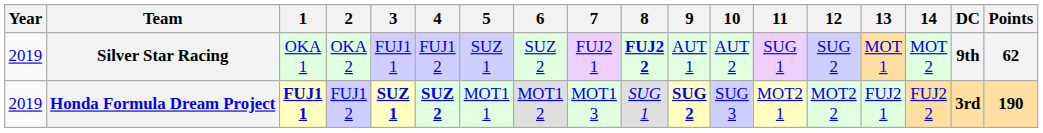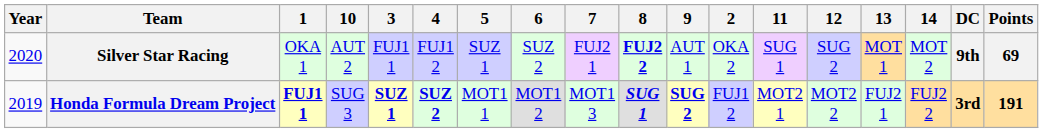 <table class="wikitable" style="text-align:center; font-size:90%">
 <tr>
 <th>Year</th>
 <th>Team</th>
 <th>1</th>
-<th>2</th>
+<th>10</th>
 <th>3</th>
 <th>4</th>
 <th>5</th>
 <th>6</th>
 <th>7</th>
 <th>8</th>
 <th>9</th>
-<th>10</th>
+<th>2</th>
 <th>11</th>
 <th>12</th>
 <th>13</th>
 <th>14</th>
 <th>DC</th>
 <th>Points</th>
 </tr>
 <tr>
-<td><a href='#'>2019</a></td>
+<td><a href='#'>2020</a></td>
 <th>Silver Star Racing</th>
 <td style="background:#DFFFDF;"><a href='#'>OKA<br>1</a><br></td>
-<td style="background:#DFFFDF;"><a href='#'>OKA<br>2</a><br></td>
+<td style="background:#DFFFDF;"><a href='#'>AUT<br>2</a><br></td>
 <td style="background:#CFCFFF;"><a href='#'>FUJ1<br>1</a><br></td>
 <td style="background:#CFCFFF;"><a href='#'>FUJ1<br>2</a><br></td>
 <td style="background:#CFCFFF;"><a href='#'>SUZ<br>1</a><br></td>
 <td style="background:#DFFFDF;"><a href='#'>SUZ<br>2</a><br></td>
 <td style="background:#EFCFFF;"><a href='#'>FUJ2<br>1</a><br></td>
 <td style="background:#DFFFDF;"><strong><a href='#'>FUJ2<br>2</a><br></strong></td>
 <td style="background:#DFFFDF;"><a href='#'>AUT<br>1</a><br></td>
-<td style="background:#DFFFDF;"><a href='#'>AUT<br>2</a><br></td>
+<td style="background:#DFFFDF;"><a href='#'>OKA<br>2</a><br></td>
 <td style="background:#EFCFFF;"><a href='#'>SUG<br>1</a><br></td>
 <td style="background:#CFCFFF;"><a href='#'>SUG<br>2</a><br></td>
 <td style="background:#FFDF9F;"><a href='#'>MOT<br>1</a><br></td>
 <td style="background:#DFFFDF;"><a href='#'>MOT<br>2</a><br></td>
 <th>9th</th>
-<th>62</th>
+<th>69</th>
 </tr>
 <tr>
 <td><a href='#'>2019</a></td>
 <th><a href='#'>Honda Formula Dream Project</a></th>
 <td style="background:#FFFFBF;"><strong><a href='#'>FUJ1<br>1</a></strong><br></td>
-<td style="background:#CFCFFF;"><a href='#'>FUJ1<br>2</a><br></td>
+<td style="background:#CFCFFF;"><a href='#'>SUG<br>3</a><br></td>
 <td style="background:#FFFFBF;"><strong><a href='#'>SUZ<br>1</a></strong><br></td>
 <td style="background:#DFFFDF;"><strong><a href='#'>SUZ<br>2</a></strong><br></td>
 <td style="background:#DFFFDF;"><a href='#'>MOT1<br>1</a><br></td>
 <td style="background:#DFDFDF;"><a href='#'>MOT1<br>2</a><br></td>
 <td style="background:#DFFFDF;"><a href='#'>MOT1<br>3</a><br></td>
-<td style="background:#DFDFDF;"><em><a href='#'>SUG<br>1</a></em><br></td>
+<td style="background:#DFDFDF;"><strong><em><a href='#'>SUG<br>1</a></em><br></strong></td>
 <td style="background:#FFFFBF;"><strong><a href='#'>SUG<br>2</a></strong><br></td>
-<td style="background:#CFCFFF;"><a href='#'>SUG<br>3</a><br></td>
+<td style="background:#CFCFFF;"><a href='#'>FUJ1<br>2</a><br></td>
 <td style="background:#FFFFBF;"><a href='#'>MOT2<br>1</a><br></td>
 <td style="background:#DFFFDF;"><a href='#'>MOT2<br>2</a><br></td>
 <td style="background:#DFFFDF;"><a href='#'>FUJ2<br>1</a><br></td>
 <td style="background:#FFDF9F;"><a href='#'>FUJ2<br>2</a><br></td>
 <th style="background:#FFDF9F;">3rd</th>
-<th style="background:#FFDF9F;">190</th>
+<th style="background:#FFDF9F;">191</th>
 </tr>
 </table>
